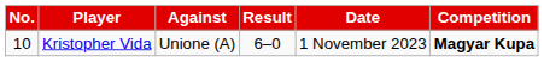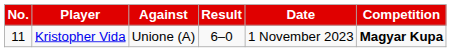 <table class="wikitable plainrowheaders sortable">
 <tr>
 <th style="background-color:#E00000;color:white">No.</th>
 <th style="background-color:#E00000;color:white">Player</th>
 <th style="background-color:#E00000;color:white">Against</th>
 <th style="background-color:#E00000;color:white">Result</th>
 <th style="background-color:#E00000;color:white">Date</th>
 <th style="background-color:#E00000;color:white">Competition</th>
 </tr>
 <tr>
-<td style="text-align:center;">10</td>
+<td style="text-align:center;">11</td>
 <td style="text-align:left;"> <a href='#'>Kristopher Vida</a></td>
 <td style="text-align:left;">Unione (A)</td>
 <td style="text-align:center;">6–0</td>
 <td style="text-align:left;">1 November 2023</td>
 <td style="text-align:left;"><strong>Magyar Kupa</strong></td>
 </tr>
 </table>
